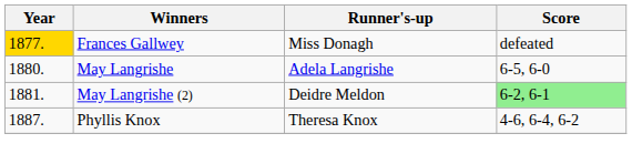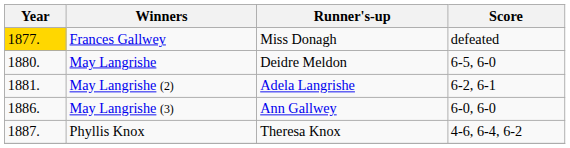 <table class="wikitable" style="font-size:97%;">
 <tr>
 <th style="width:60px;">Year</th>
 <th style="width:200px;">Winners</th>
 <th style="width:200px;">Runner's-up</th>
 <th style="width:120px;">Score</th>
 </tr>
 <tr>
 <td style="background: gold;">1877.</td>
 <td> <a href='#'>Frances Gallwey</a></td>
 <td> Miss Donagh</td>
 <td>defeated</td>
 </tr>
 <tr>
 <td>1880.</td>
 <td> <a href='#'>May Langrishe</a></td>
-<td><a href='#'>Adela Langrishe</a></td>
+<td> Deidre Meldon</td>
 <td>6-5, 6-0</td>
 </tr>
 <tr>
 <td>1881.</td>
 <td> <a href='#'>May Langrishe</a> <small>(2)</small></td>
-<td> Deidre Meldon</td>
-<td style="background: lightgreen;">6-2, 6-1</td>
+<td><a href='#'>Adela Langrishe</a></td>
+<td>6-2, 6-1</td>
+</tr>
+<tr>
+<td>1886.</td>
+<td> <a href='#'>May Langrishe</a> <small>(3)</small></td>
+<td> <a href='#'>Ann Gallwey</a></td>
+<td>6-0, 6-0</td>
 </tr>
 <tr>
 <td>1887.</td>
 <td> Phyllis Knox</td>
 <td> Theresa Knox</td>
 <td>4-6, 6-4, 6-2</td>
 </tr>
 <tr>
 </tr>
 </table>
